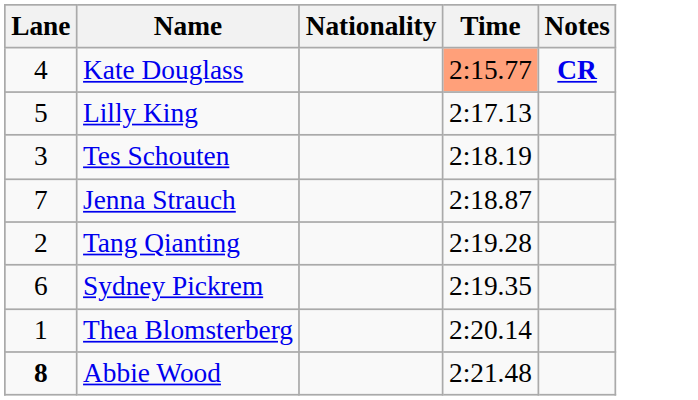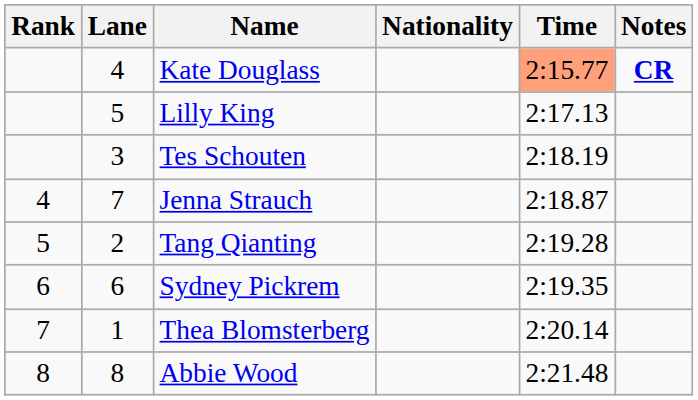 <table class="wikitable sortable" style="text-align:center">
 <tr>
+<th>Rank</th>
 <th>Lane</th>
 <th>Name</th>
 <th>Nationality</th>
 <th>Time</th>
 <th>Notes</th>
 </tr>
 <tr>
+<td></td>
 <td>4</td>
 <td align=left><a href='#'>Kate Douglass</a></td>
 <td align=left></td>
 <td style="background: lightsalmon;">2:15.77</td>
 <td><strong><a href='#'>CR</a></strong></td>
 </tr>
 <tr>
+<td></td>
 <td>5</td>
 <td align=left><a href='#'>Lilly King</a></td>
 <td align=left></td>
 <td>2:17.13</td>
 <td></td>
 </tr>
 <tr>
+<td></td>
 <td>3</td>
 <td align=left><a href='#'>Tes Schouten</a></td>
 <td align=left></td>
 <td>2:18.19</td>
 <td></td>
 </tr>
 <tr>
+<td>4</td>
 <td>7</td>
 <td align=left><a href='#'>Jenna Strauch</a></td>
 <td align=left></td>
 <td>2:18.87</td>
 <td></td>
 </tr>
 <tr>
+<td>5</td>
 <td>2</td>
 <td align=left><a href='#'>Tang Qianting</a></td>
 <td align=left></td>
 <td>2:19.28</td>
 <td></td>
 </tr>
 <tr>
 <td>6</td>
+<td>6</td>
 <td align=left><a href='#'>Sydney Pickrem</a></td>
 <td align=left></td>
 <td>2:19.35</td>
 <td></td>
 </tr>
 <tr>
+<td>7</td>
 <td>1</td>
 <td align=left><a href='#'>Thea Blomsterberg</a></td>
 <td align=left></td>
 <td>2:20.14</td>
 <td></td>
 </tr>
 <tr>
-<td><strong>8</strong></td>
+<td>8</td>
+<td>8</td>
 <td align=left><a href='#'>Abbie Wood</a></td>
 <td align=left></td>
 <td>2:21.48</td>
 <td></td>
 </tr>
 </table>
